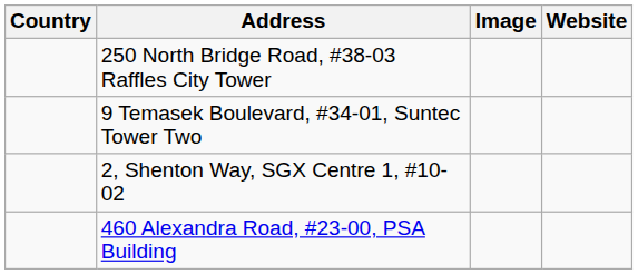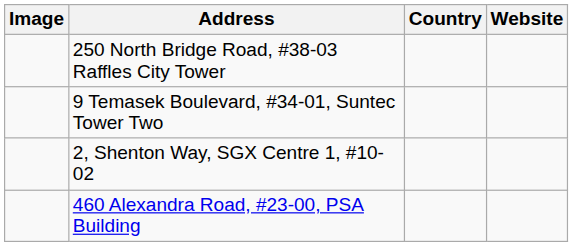 <table class="wikitable sortable">
 <tr>
+<th>Image</th>
+<th style="width:275px;">Address</th>
 <th>Country</th>
-<th style="width:275px;">Address</th>
-<th>Image</th>
 <th>Website</th>
 </tr>
 <tr>
 <td></td>
 <td>250 North Bridge Road, #38-03 Raffles City Tower</td>
 <td></td>
 <td></td>
 </tr>
 <tr>
 <td></td>
 <td>9 Temasek Boulevard, #34-01, Suntec Tower Two</td>
 <td></td>
 <td></td>
 </tr>
 <tr>
 <td></td>
 <td>2, Shenton Way, SGX Centre 1, #10-02</td>
 <td></td>
 <td></td>
 </tr>
 <tr>
 <td></td>
 <td><a href='#'>460 Alexandra Road, #23-00, PSA Building</a></td>
 <td></td>
 <td></td>
 </tr>
 </table>
